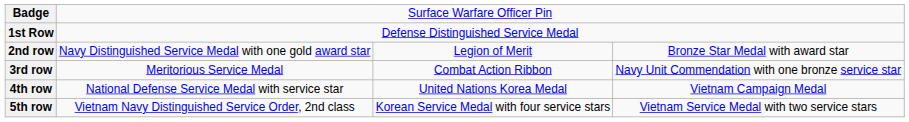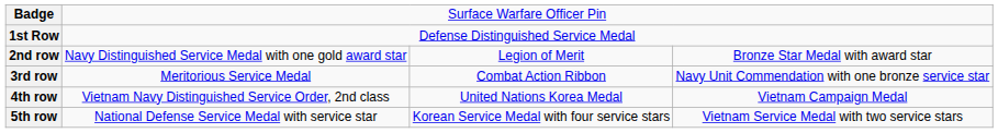 <table class="wikitable" style="margin:1em auto; text-align:center;">
 <tr>
 <th>Badge</th>
 <td colspan="3"><a href='#'>Surface Warfare Officer Pin</a></td>
 </tr>
 <tr>
 <th>1st Row</th>
 <td colspan="3"><a href='#'>Defense Distinguished Service Medal</a></td>
 </tr>
 <tr>
 <th>2nd row</th>
 <td><a href='#'>Navy Distinguished Service Medal</a> with one gold <a href='#'>award star</a></td>
 <td><a href='#'>Legion of Merit</a></td>
 <td><a href='#'>Bronze Star Medal</a> with award star</td>
 </tr>
 <tr>
 <th>3rd row</th>
 <td><a href='#'>Meritorious Service Medal</a></td>
 <td><a href='#'>Combat Action Ribbon</a></td>
 <td><a href='#'>Navy Unit Commendation</a> with one bronze <a href='#'>service star</a></td>
 </tr>
 <tr>
 <th>4th row</th>
-<td><a href='#'>National Defense Service Medal</a> with service star</td>
+<td><a href='#'>Vietnam Navy Distinguished Service Order</a>, 2nd class</td>
 <td><a href='#'>United Nations Korea Medal</a></td>
 <td><a href='#'>Vietnam Campaign Medal</a></td>
 </tr>
 <tr>
 <th>5th row</th>
-<td><a href='#'>Vietnam Navy Distinguished Service Order</a>, 2nd class</td>
+<td><a href='#'>National Defense Service Medal</a> with service star</td>
 <td><a href='#'>Korean Service Medal</a> with four service stars</td>
 <td><a href='#'>Vietnam Service Medal</a> with two service stars</td>
 </tr>
 </table>
